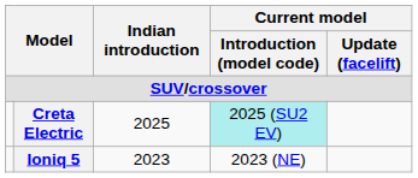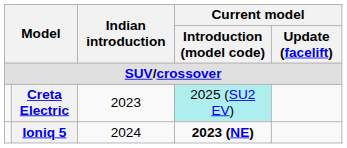 <table class="wikitable" style="text-align: center; width: 45%">
 <tr>
 <th colspan="2" rowspan="2" width="15%">Model</th>
 <th rowspan="2" width="15%">Indian introduction</th>
 <th colspan="2">Current model</th>
 </tr>
 <tr>
 <th width="15%">Introduction (model code)</th>
 <th width="15%">Update (<a href='#'>facelift</a>)</th>
 </tr>
 <tr bgcolor="#e0e0e0">
 <td colspan="5"><strong><a href='#'>SUV</a>/<a href='#'>crossover</a></strong></td>
 </tr>
 <tr>
 <td></td>
 <th><a href='#'>Creta Electric</a></th>
-<td>2025</td>
+<td>2023</td>
 <td style="background: paleturquoise;">2025 (<a href='#'>SU2 EV</a>)</td>
 <td></td>
 </tr>
 <tr>
 <td></td>
 <th><a href='#'>Ioniq 5</a></th>
-<td>2023</td>
-<td>2023 (<a href='#'>NE</a>)</td>
+<td>2024</td>
+<td><strong>2023 (<a href='#'>NE</a>)</strong></td>
 <td></td>
 </tr>
 </table>
